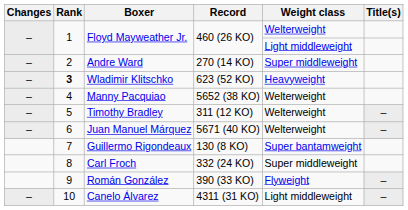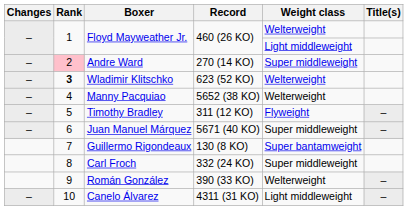 <table class="wikitable ">
 <tr>
 <th>Changes</th>
 <th>Rank</th>
 <th>Boxer</th>
 <th>Record</th>
 <th>Weight class</th>
 <th>Title(s)</th>
 </tr>
 <tr>
 <td rowspan=2 align=center bgcolor=#ECECEC>–</td>
 <td rowspan=2 align=center>1</td>
 <td rowspan=2><a href='#'>Floyd Mayweather Jr.</a></td>
 <td rowspan=2>460 (26 KO)</td>
 <td><a href='#'>Welterweight</a></td>
 <td></td>
 </tr>
 <tr>
 <td><a href='#'>Light middleweight</a></td>
 <td></td>
 </tr>
 <tr>
 <td align=center bgcolor=#ECECEC>–</td>
-<td align=center>2</td>
+<td align=center style="background: pink;">2</td>
 <td><a href='#'>Andre Ward</a></td>
 <td>270 (14 KO)</td>
 <td><a href='#'>Super middleweight</a></td>
 <td></td>
 </tr>
 <tr>
 <td align=center bgcolor=#ECECEC>–</td>
 <td align=center><strong>3</strong></td>
 <td><a href='#'>Wladimir Klitschko</a></td>
 <td>623 (52 KO)</td>
-<td><a href='#'>Heavyweight</a></td>
+<td><a href='#'>Welterweight</a></td>
 <td></td>
 </tr>
 <tr>
 <td align=center bgcolor=#ECECEC>–</td>
 <td align=center>4</td>
 <td><a href='#'>Manny Pacquiao</a></td>
 <td>5652 (38 KO)</td>
 <td>Welterweight</td>
 <td></td>
 </tr>
 <tr>
 <td align=center bgcolor=#ECECEC>–</td>
 <td align=center>5</td>
 <td><a href='#'>Timothy Bradley</a></td>
 <td>311 (12 KO)</td>
-<td>Welterweight</td>
+<td><a href='#'>Flyweight</a></td>
 <td align=center bgcolor=#ECECEC data-sort-value="Z">–</td>
 </tr>
 <tr>
 <td align=center bgcolor=#ECECEC>–</td>
 <td align=center>6</td>
 <td><a href='#'>Juan Manuel Márquez</a></td>
 <td>5671 (40 KO)</td>
-<td>Welterweight</td>
+<td>Super middleweight</td>
 <td align=center bgcolor=#ECECEC data-sort-value="Z">–</td>
 </tr>
 <tr>
 <td align=center></td>
 <td align=center>7</td>
 <td><a href='#'>Guillermo Rigondeaux</a></td>
 <td>130 (8 KO)</td>
 <td><a href='#'>Super bantamweight</a></td>
 <td></td>
 </tr>
 <tr>
 <td align=center></td>
 <td align=center>8</td>
 <td><a href='#'>Carl Froch</a></td>
 <td>332 (24 KO)</td>
 <td>Super middleweight</td>
 <td></td>
 </tr>
 <tr>
 <td align=center></td>
 <td align=center>9</td>
 <td><a href='#'>Román González</a></td>
 <td>390 (33 KO)</td>
-<td><a href='#'>Flyweight</a></td>
+<td>Welterweight</td>
 <td align=center bgcolor=#ECECEC data-sort-value="Z">–</td>
 </tr>
 <tr>
 <td align=center bgcolor=#ECECEC>–</td>
 <td align=center>10</td>
 <td><a href='#'>Canelo Álvarez</a></td>
 <td>4311 (31 KO)</td>
 <td>Light middleweight</td>
 <td align=center bgcolor=#ECECEC data-sort-value="Z">–</td>
 </tr>
 </table>
